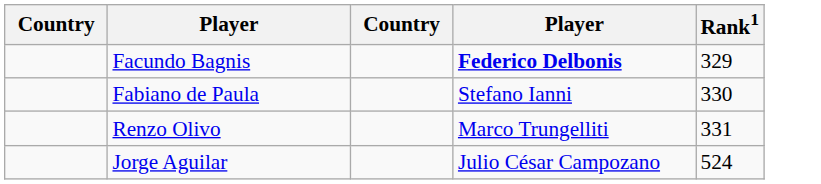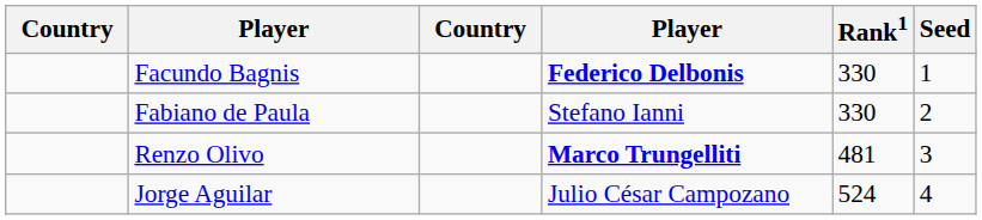 <table class="sortable wikitable">
 <tr>
 <th width="70">Country</th>
 <th width="175">Player</th>
 <th width="70">Country</th>
 <th width="175">Player</th>
 <th>Rank<sup>1</sup></th>
+<th>Seed</th>
 </tr>
 <tr>
 <td></td>
 <td><a href='#'>Facundo Bagnis</a></td>
 <td></td>
 <td><strong><a href='#'>Federico Delbonis</a></strong></td>
-<td>329</td>
+<td>330</td>
+<td>1</td>
 </tr>
 <tr>
 <td></td>
 <td><a href='#'>Fabiano de Paula</a></td>
 <td></td>
 <td><a href='#'>Stefano Ianni</a></td>
 <td>330</td>
+<td>2</td>
 </tr>
 <tr>
 <td></td>
 <td><a href='#'>Renzo Olivo</a></td>
 <td></td>
-<td><a href='#'>Marco Trungelliti</a></td>
-<td>331</td>
+<td><strong><a href='#'>Marco Trungelliti</a></strong></td>
+<td>481</td>
+<td>3</td>
 </tr>
 <tr>
 <td></td>
 <td><a href='#'>Jorge Aguilar</a></td>
 <td></td>
 <td><a href='#'>Julio César Campozano</a></td>
 <td>524</td>
+<td>4</td>
 </tr>
 </table>
